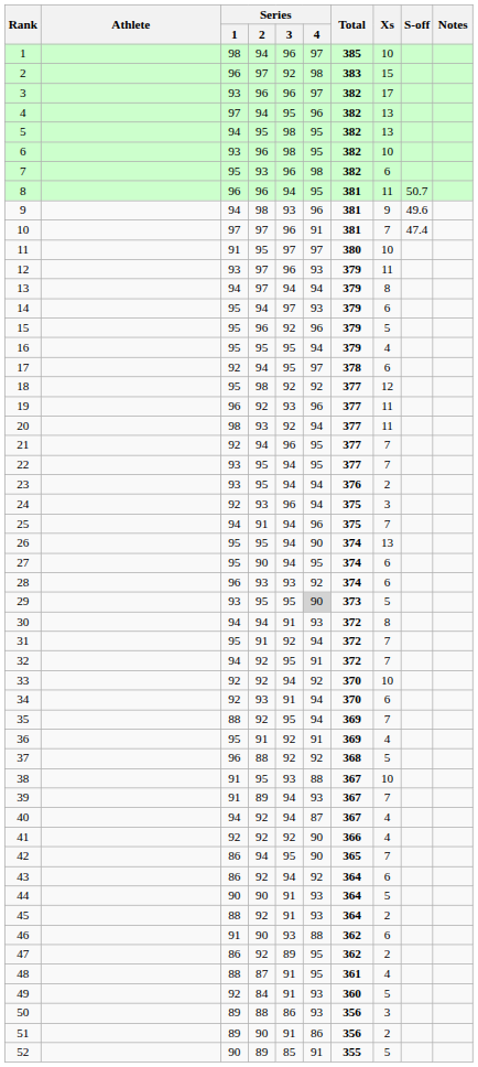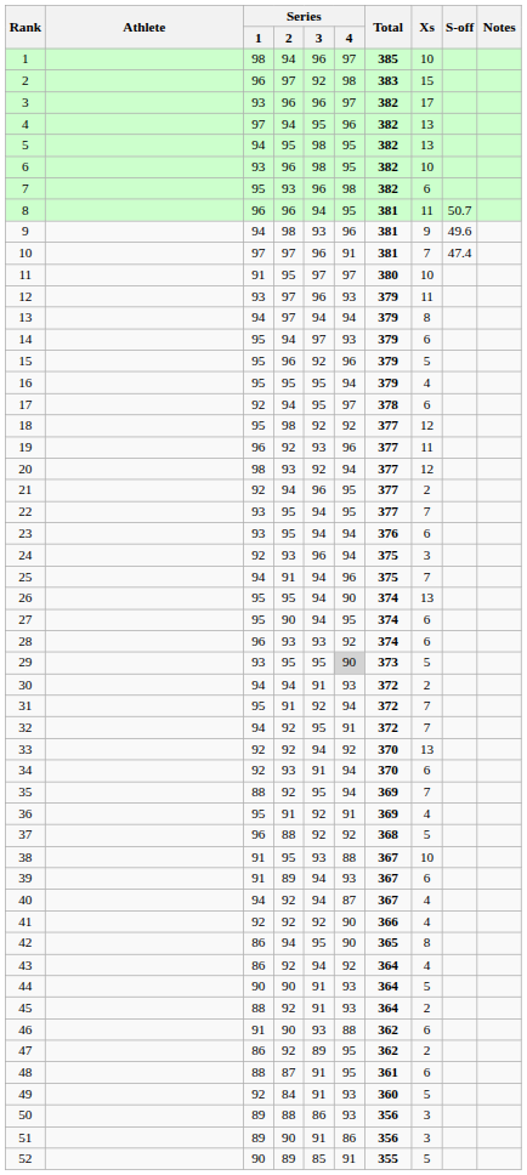 <table class="wikitable" style="text-align:center">
 <tr>
 <th rowspan=2 width=40>Rank</th>
 <th rowspan=2 width=250>Athlete</th>
 <th colspan=4>Series</th>
 <th rowspan=2 width=50>Total</th>
 <th rowspan=2 width=30>Xs</th>
 <th rowspan=2 width=35>S-off</th>
 <th rowspan=2 width=45>Notes</th>
 </tr>
 <tr>
 <th width=30>1</th>
 <th width=30>2</th>
 <th width=30>3</th>
 <th width=30>4</th>
 </tr>
 <tr bgcolor=ccffcc>
 <td>1</td>
 <td align=left></td>
 <td>98</td>
 <td>94</td>
 <td>96</td>
 <td>97</td>
 <td><strong>385</strong></td>
 <td>10</td>
 <td></td>
 <td></td>
 </tr>
 <tr bgcolor=ccffcc>
 <td>2</td>
 <td align=left></td>
 <td>96</td>
 <td>97</td>
 <td>92</td>
 <td>98</td>
 <td><strong>383</strong></td>
 <td>15</td>
 <td></td>
 <td></td>
 </tr>
 <tr bgcolor=ccffcc>
 <td>3</td>
 <td align=left></td>
 <td>93</td>
 <td>96</td>
 <td>96</td>
 <td>97</td>
 <td><strong>382</strong></td>
 <td>17</td>
 <td></td>
 <td></td>
 </tr>
 <tr bgcolor=ccffcc>
 <td>4</td>
 <td align=left></td>
 <td>97</td>
 <td>94</td>
 <td>95</td>
 <td>96</td>
 <td><strong>382</strong></td>
 <td>13</td>
 <td></td>
 <td></td>
 </tr>
 <tr bgcolor=ccffcc>
 <td>5</td>
 <td align=left></td>
 <td>94</td>
 <td>95</td>
 <td>98</td>
 <td>95</td>
 <td><strong>382</strong></td>
 <td>13</td>
 <td></td>
 <td></td>
 </tr>
 <tr bgcolor=ccffcc>
 <td>6</td>
 <td align=left></td>
 <td>93</td>
 <td>96</td>
 <td>98</td>
 <td>95</td>
 <td><strong>382</strong></td>
 <td>10</td>
 <td></td>
 <td></td>
 </tr>
 <tr bgcolor=ccffcc>
 <td>7</td>
 <td align=left></td>
 <td>95</td>
 <td>93</td>
 <td>96</td>
 <td>98</td>
 <td><strong>382</strong></td>
 <td>6</td>
 <td></td>
 <td></td>
 </tr>
 <tr bgcolor=ccffcc>
 <td>8</td>
 <td align=left></td>
 <td>96</td>
 <td>96</td>
 <td>94</td>
 <td>95</td>
 <td><strong>381</strong></td>
 <td>11</td>
 <td>50.7</td>
 <td></td>
 </tr>
 <tr>
 <td>9</td>
 <td align=left></td>
 <td>94</td>
 <td>98</td>
 <td>93</td>
 <td>96</td>
 <td><strong>381</strong></td>
 <td>9</td>
 <td>49.6</td>
 <td></td>
 </tr>
 <tr>
 <td>10</td>
 <td align=left></td>
 <td>97</td>
 <td>97</td>
 <td>96</td>
 <td>91</td>
 <td><strong>381</strong></td>
 <td>7</td>
 <td>47.4</td>
 <td></td>
 </tr>
 <tr>
 <td>11</td>
 <td align=left></td>
 <td>91</td>
 <td>95</td>
 <td>97</td>
 <td>97</td>
 <td><strong>380</strong></td>
 <td>10</td>
 <td></td>
 <td></td>
 </tr>
 <tr>
 <td>12</td>
 <td align=left></td>
 <td>93</td>
 <td>97</td>
 <td>96</td>
 <td>93</td>
 <td><strong>379</strong></td>
 <td>11</td>
 <td></td>
 <td></td>
 </tr>
 <tr>
 <td>13</td>
 <td align=left></td>
 <td>94</td>
 <td>97</td>
 <td>94</td>
 <td>94</td>
 <td><strong>379</strong></td>
 <td>8</td>
 <td></td>
 <td></td>
 </tr>
 <tr>
 <td>14</td>
 <td align=left></td>
 <td>95</td>
 <td>94</td>
 <td>97</td>
 <td>93</td>
 <td><strong>379</strong></td>
 <td>6</td>
 <td></td>
 <td></td>
 </tr>
 <tr>
 <td>15</td>
 <td align=left></td>
 <td>95</td>
 <td>96</td>
 <td>92</td>
 <td>96</td>
 <td><strong>379</strong></td>
 <td>5</td>
 <td></td>
 <td></td>
 </tr>
 <tr>
 <td>16</td>
 <td align=left></td>
 <td>95</td>
 <td>95</td>
 <td>95</td>
 <td>94</td>
 <td><strong>379</strong></td>
 <td>4</td>
 <td></td>
 <td></td>
 </tr>
 <tr>
 <td>17</td>
 <td align=left></td>
 <td>92</td>
 <td>94</td>
 <td>95</td>
 <td>97</td>
 <td><strong>378</strong></td>
 <td>6</td>
 <td></td>
 <td></td>
 </tr>
 <tr>
 <td>18</td>
 <td align=left></td>
 <td>95</td>
 <td>98</td>
 <td>92</td>
 <td>92</td>
 <td><strong>377</strong></td>
 <td>12</td>
 <td></td>
 <td></td>
 </tr>
 <tr>
 <td>19</td>
 <td align=left></td>
 <td>96</td>
 <td>92</td>
 <td>93</td>
 <td>96</td>
 <td><strong>377</strong></td>
 <td>11</td>
 <td></td>
 <td></td>
 </tr>
 <tr>
 <td>20</td>
 <td align=left></td>
 <td>98</td>
 <td>93</td>
 <td>92</td>
 <td>94</td>
 <td><strong>377</strong></td>
-<td>11</td>
+<td>12</td>
 <td></td>
 <td></td>
 </tr>
 <tr>
 <td>21</td>
 <td align=left></td>
 <td>92</td>
 <td>94</td>
 <td>96</td>
 <td>95</td>
 <td><strong>377</strong></td>
-<td>7</td>
+<td>2</td>
 <td></td>
 <td></td>
 </tr>
 <tr>
 <td>22</td>
 <td align=left></td>
 <td>93</td>
 <td>95</td>
 <td>94</td>
 <td>95</td>
 <td><strong>377</strong></td>
 <td>7</td>
 <td></td>
 <td></td>
 </tr>
 <tr>
 <td>23</td>
 <td align=left></td>
 <td>93</td>
 <td>95</td>
 <td>94</td>
 <td>94</td>
 <td><strong>376</strong></td>
-<td>2</td>
+<td>6</td>
 <td></td>
 <td></td>
 </tr>
 <tr>
 <td>24</td>
 <td align=left></td>
 <td>92</td>
 <td>93</td>
 <td>96</td>
 <td>94</td>
 <td><strong>375</strong></td>
 <td>3</td>
 <td></td>
 <td></td>
 </tr>
 <tr>
 <td>25</td>
 <td align=left></td>
 <td>94</td>
 <td>91</td>
 <td>94</td>
 <td>96</td>
 <td><strong>375</strong></td>
 <td>7</td>
 <td></td>
 <td></td>
 </tr>
 <tr>
 <td>26</td>
 <td align=left></td>
 <td>95</td>
 <td>95</td>
 <td>94</td>
 <td>90</td>
 <td><strong>374</strong></td>
 <td>13</td>
 <td></td>
 <td></td>
 </tr>
 <tr>
 <td>27</td>
 <td align=left></td>
 <td>95</td>
 <td>90</td>
 <td>94</td>
 <td>95</td>
 <td><strong>374</strong></td>
 <td>6</td>
 <td></td>
 <td></td>
 </tr>
 <tr>
 <td>28</td>
 <td align=left></td>
 <td>96</td>
 <td>93</td>
 <td>93</td>
 <td>92</td>
 <td><strong>374</strong></td>
 <td>6</td>
 <td></td>
 <td></td>
 </tr>
 <tr>
 <td>29</td>
 <td align=left></td>
 <td>93</td>
 <td>95</td>
 <td>95</td>
 <td style="background: lightgrey;">90</td>
 <td><strong>373</strong></td>
 <td>5</td>
 <td></td>
 <td></td>
 </tr>
 <tr>
 <td>30</td>
 <td align=left></td>
 <td>94</td>
 <td>94</td>
 <td>91</td>
 <td>93</td>
 <td><strong>372</strong></td>
-<td>8</td>
+<td>2</td>
 <td></td>
 <td></td>
 </tr>
 <tr>
 <td>31</td>
 <td align=left></td>
 <td>95</td>
 <td>91</td>
 <td>92</td>
 <td>94</td>
 <td><strong>372</strong></td>
 <td>7</td>
 <td></td>
 <td></td>
 </tr>
 <tr>
 <td>32</td>
 <td align=left></td>
 <td>94</td>
 <td>92</td>
 <td>95</td>
 <td>91</td>
 <td><strong>372</strong></td>
 <td>7</td>
 <td></td>
 <td></td>
 </tr>
 <tr>
 <td>33</td>
 <td align=left></td>
 <td>92</td>
 <td>92</td>
 <td>94</td>
 <td>92</td>
 <td><strong>370</strong></td>
-<td>10</td>
+<td>13</td>
 <td></td>
 <td></td>
 </tr>
 <tr>
 <td>34</td>
 <td align=left></td>
 <td>92</td>
 <td>93</td>
 <td>91</td>
 <td>94</td>
 <td><strong>370</strong></td>
 <td>6</td>
 <td></td>
 <td></td>
 </tr>
 <tr>
 <td>35</td>
 <td align=left></td>
 <td>88</td>
 <td>92</td>
 <td>95</td>
 <td>94</td>
 <td><strong>369</strong></td>
 <td>7</td>
 <td></td>
 <td></td>
 </tr>
 <tr>
 <td>36</td>
 <td align=left></td>
 <td>95</td>
 <td>91</td>
 <td>92</td>
 <td>91</td>
 <td><strong>369</strong></td>
 <td>4</td>
 <td></td>
 <td></td>
 </tr>
 <tr>
 <td>37</td>
 <td align=left></td>
 <td>96</td>
 <td>88</td>
 <td>92</td>
 <td>92</td>
 <td><strong>368</strong></td>
 <td>5</td>
 <td></td>
 <td></td>
 </tr>
 <tr>
 <td>38</td>
 <td align=left></td>
 <td>91</td>
 <td>95</td>
 <td>93</td>
 <td>88</td>
 <td><strong>367</strong></td>
 <td>10</td>
 <td></td>
 <td></td>
 </tr>
 <tr>
 <td>39</td>
 <td align=left></td>
 <td>91</td>
 <td>89</td>
 <td>94</td>
 <td>93</td>
 <td><strong>367</strong></td>
-<td>7</td>
+<td>6</td>
 <td></td>
 <td></td>
 </tr>
 <tr>
 <td>40</td>
 <td align=left></td>
 <td>94</td>
 <td>92</td>
 <td>94</td>
 <td>87</td>
 <td><strong>367</strong></td>
 <td>4</td>
 <td></td>
 <td></td>
 </tr>
 <tr>
 <td>41</td>
 <td align=left></td>
 <td>92</td>
 <td>92</td>
 <td>92</td>
 <td>90</td>
 <td><strong>366</strong></td>
 <td>4</td>
 <td></td>
 <td></td>
 </tr>
 <tr>
 <td>42</td>
 <td align=left></td>
 <td>86</td>
 <td>94</td>
 <td>95</td>
 <td>90</td>
 <td><strong>365</strong></td>
-<td>7</td>
+<td>8</td>
 <td></td>
 <td></td>
 </tr>
 <tr>
 <td>43</td>
 <td align=left></td>
 <td>86</td>
 <td>92</td>
 <td>94</td>
 <td>92</td>
 <td><strong>364</strong></td>
-<td>6</td>
+<td>4</td>
 <td></td>
 <td></td>
 </tr>
 <tr>
 <td>44</td>
 <td align=left></td>
 <td>90</td>
 <td>90</td>
 <td>91</td>
 <td>93</td>
 <td><strong>364</strong></td>
 <td>5</td>
 <td></td>
 <td></td>
 </tr>
 <tr>
 <td>45</td>
 <td align=left></td>
 <td>88</td>
 <td>92</td>
 <td>91</td>
 <td>93</td>
 <td><strong>364</strong></td>
 <td>2</td>
 <td></td>
 <td></td>
 </tr>
 <tr>
 <td>46</td>
 <td align=left></td>
 <td>91</td>
 <td>90</td>
 <td>93</td>
 <td>88</td>
 <td><strong>362</strong></td>
 <td>6</td>
 <td></td>
 <td></td>
 </tr>
 <tr>
 <td>47</td>
 <td align=left></td>
 <td>86</td>
 <td>92</td>
 <td>89</td>
 <td>95</td>
 <td><strong>362</strong></td>
 <td>2</td>
 <td></td>
 <td></td>
 </tr>
 <tr>
 <td>48</td>
 <td align=left></td>
 <td>88</td>
 <td>87</td>
 <td>91</td>
 <td>95</td>
 <td><strong>361</strong></td>
-<td>4</td>
+<td>6</td>
 <td></td>
 <td></td>
 </tr>
 <tr>
 <td>49</td>
 <td align=left></td>
 <td>92</td>
 <td>84</td>
 <td>91</td>
 <td>93</td>
 <td><strong>360</strong></td>
 <td>5</td>
 <td></td>
 <td></td>
 </tr>
 <tr>
 <td>50</td>
 <td align=left></td>
 <td>89</td>
 <td>88</td>
 <td>86</td>
 <td>93</td>
 <td><strong>356</strong></td>
 <td>3</td>
 <td></td>
 <td></td>
 </tr>
 <tr>
 <td>51</td>
 <td align=left></td>
 <td>89</td>
 <td>90</td>
 <td>91</td>
 <td>86</td>
 <td><strong>356</strong></td>
-<td>2</td>
+<td>3</td>
 <td></td>
 <td></td>
 </tr>
 <tr>
 <td>52</td>
 <td align=left></td>
 <td>90</td>
 <td>89</td>
 <td>85</td>
 <td>91</td>
 <td><strong>355</strong></td>
 <td>5</td>
 <td></td>
 <td></td>
 </tr>
 </table>
